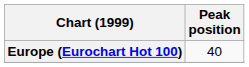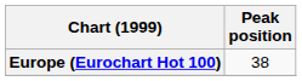 <table class="wikitable sortable plainrowheaders" style="text-align:center">
 <tr>
 <th>Chart (1999)</th>
 <th>Peak<br>position</th>
 </tr>
 <tr>
 <th scope="row">Europe (<a href='#'>Eurochart Hot 100</a>)</th>
-<td>40</td>
+<td>38</td>
 </tr>
 <tr>
 </tr>
 <tr>
 </tr>
 <tr>
 </tr>
 </table>
